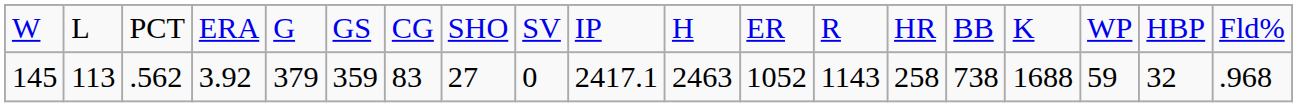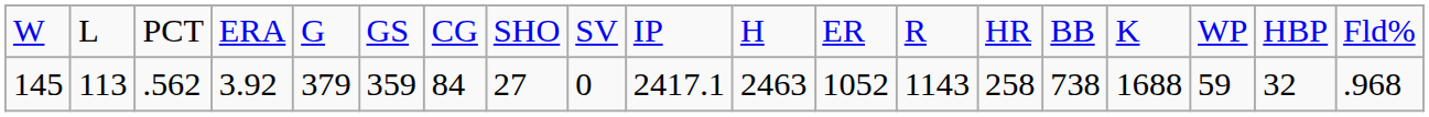 <table class="wikitable">
 <tr>
 <td><a href='#'>W</a></td>
 <td>L</td>
 <td>PCT</td>
 <td><a href='#'>ERA</a></td>
 <td><a href='#'>G</a></td>
 <td><a href='#'>GS</a></td>
 <td><a href='#'>CG</a></td>
 <td><a href='#'>SHO</a></td>
 <td><a href='#'>SV</a></td>
 <td><a href='#'>IP</a></td>
 <td><a href='#'>H</a></td>
 <td><a href='#'>ER</a></td>
 <td><a href='#'>R</a></td>
 <td><a href='#'>HR</a></td>
 <td><a href='#'>BB</a></td>
 <td><a href='#'>K</a></td>
 <td><a href='#'>WP</a></td>
 <td><a href='#'>HBP</a></td>
 <td><a href='#'>Fld%</a></td>
 </tr>
 <tr>
 <td>145</td>
 <td>113</td>
 <td>.562</td>
 <td>3.92</td>
 <td>379</td>
 <td>359</td>
-<td>83</td>
+<td>84</td>
 <td>27</td>
 <td>0</td>
 <td>2417.1</td>
 <td>2463</td>
 <td>1052</td>
 <td>1143</td>
 <td>258</td>
 <td>738</td>
 <td>1688</td>
 <td>59</td>
 <td>32</td>
 <td>.968</td>
 </tr>
 </table>
